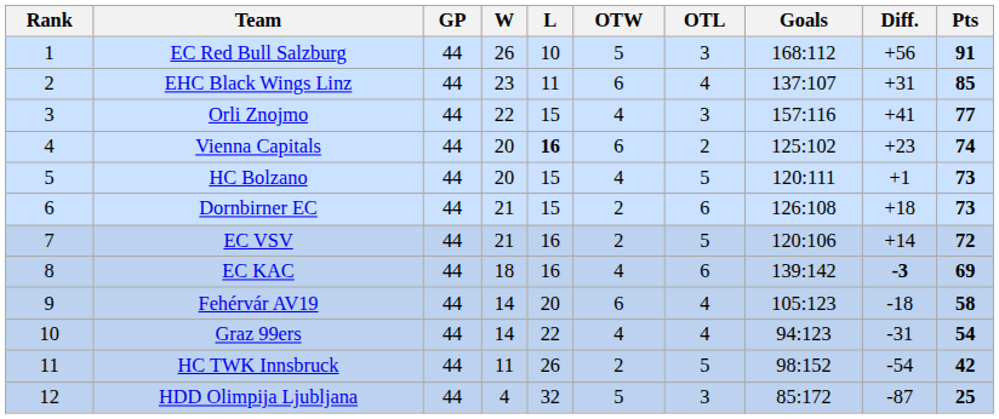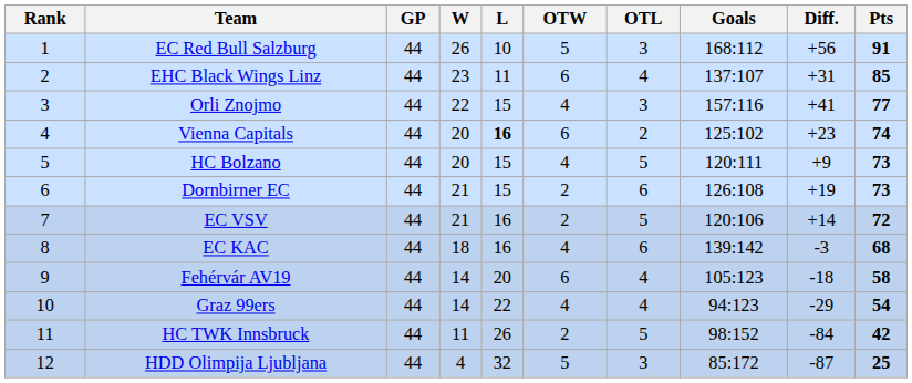 <table class="wikitable" width="800px" style="text-align: center;">
 <tr style="background-color:#c0c0c0;">
 <th>Rank</th>
 <th>Team</th>
 <th>GP</th>
 <th>W</th>
 <th>L</th>
 <th>OTW</th>
 <th>OTL</th>
 <th>Goals</th>
 <th>Diff.</th>
 <th>Pts</th>
 </tr>
 <tr bgcolor="#CAE1FF">
 <td>1</td>
 <td><a href='#'>EC Red Bull Salzburg</a></td>
 <td>44</td>
 <td>26</td>
 <td>10</td>
 <td>5</td>
 <td>3</td>
 <td>168:112</td>
 <td>+56</td>
 <td><strong>91</strong></td>
 </tr>
 <tr bgcolor="#CAE1FF">
 <td>2</td>
 <td><a href='#'>EHC Black Wings Linz</a></td>
 <td>44</td>
 <td>23</td>
 <td>11</td>
 <td>6</td>
 <td>4</td>
 <td>137:107</td>
 <td>+31</td>
 <td><strong>85</strong></td>
 </tr>
 <tr bgcolor="#CAE1FF">
 <td>3</td>
 <td><a href='#'>Orli Znojmo</a></td>
 <td>44</td>
 <td>22</td>
 <td>15</td>
 <td>4</td>
 <td>3</td>
 <td>157:116</td>
 <td>+41</td>
 <td><strong>77</strong></td>
 </tr>
 <tr bgcolor="#CAE1FF">
 <td>4</td>
 <td><a href='#'>Vienna Capitals</a></td>
 <td>44</td>
 <td>20</td>
 <td><strong>16</strong></td>
 <td>6</td>
 <td>2</td>
 <td>125:102</td>
 <td>+23</td>
 <td><strong>74</strong></td>
 </tr>
 <tr bgcolor="#CAE1FF">
 <td>5</td>
 <td><a href='#'>HC Bolzano</a></td>
 <td>44</td>
 <td>20</td>
 <td>15</td>
 <td>4</td>
 <td>5</td>
 <td>120:111</td>
-<td>+1</td>
+<td>+9</td>
 <td><strong>73</strong></td>
 </tr>
 <tr bgcolor="#CAE1FF">
 <td>6</td>
 <td><a href='#'>Dornbirner EC</a></td>
 <td>44</td>
 <td>21</td>
 <td>15</td>
 <td>2</td>
 <td>6</td>
 <td>126:108</td>
-<td>+18</td>
+<td>+19</td>
 <td><strong>73</strong></td>
 </tr>
 <tr bgcolor="#BCD2EE">
 <td>7</td>
 <td><a href='#'>EC VSV</a></td>
 <td>44</td>
 <td>21</td>
 <td>16</td>
 <td>2</td>
 <td>5</td>
 <td>120:106</td>
 <td>+14</td>
 <td><strong>72</strong></td>
 </tr>
 <tr bgcolor="#BCD2EE">
 <td>8</td>
 <td><a href='#'>EC KAC</a></td>
 <td>44</td>
 <td>18</td>
 <td>16</td>
 <td>4</td>
 <td>6</td>
 <td>139:142</td>
-<td><strong>-3</strong></td>
-<td><strong>69</strong></td>
+<td>-3</td>
+<td><strong>68</strong></td>
 </tr>
 <tr bgcolor="#BCD2EE">
 <td>9</td>
 <td><a href='#'>Fehérvár AV19</a></td>
 <td>44</td>
 <td>14</td>
 <td>20</td>
 <td>6</td>
 <td>4</td>
 <td>105:123</td>
 <td>-18</td>
 <td><strong>58</strong></td>
 </tr>
 <tr bgcolor="#BCD2EE">
 <td>10</td>
 <td><a href='#'>Graz 99ers</a></td>
 <td>44</td>
 <td>14</td>
 <td>22</td>
 <td>4</td>
 <td>4</td>
 <td>94:123</td>
-<td>-31</td>
+<td>-29</td>
 <td><strong>54</strong></td>
 </tr>
 <tr bgcolor="#BCD2EE">
 <td>11</td>
 <td><a href='#'>HC TWK Innsbruck</a></td>
 <td>44</td>
 <td>11</td>
 <td>26</td>
 <td>2</td>
 <td>5</td>
 <td>98:152</td>
-<td>-54</td>
+<td>-84</td>
 <td><strong>42</strong></td>
 </tr>
 <tr bgcolor="#BCD2EE">
 <td>12</td>
 <td><a href='#'>HDD Olimpija Ljubljana</a></td>
 <td>44</td>
 <td>4</td>
 <td>32</td>
 <td>5</td>
 <td>3</td>
 <td>85:172</td>
 <td>-87</td>
 <td><strong>25</strong></td>
 </tr>
 </table>
